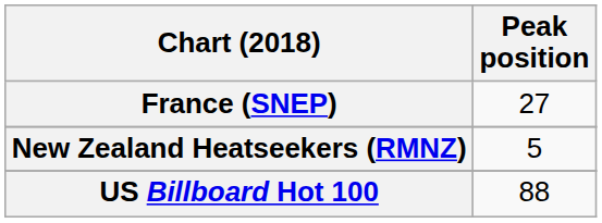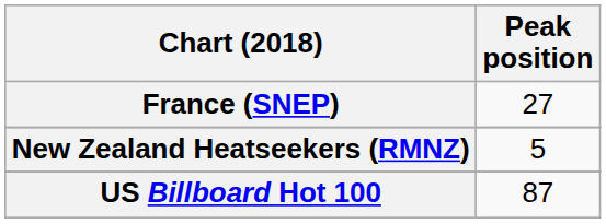 <table class="wikitable sortable plainrowheaders" style="text-align:center">
 <tr>
 <th scope="col">Chart (2018)</th>
 <th scope="col">Peak<br>position</th>
 </tr>
 <tr>
 <th scope="row">France (<a href='#'>SNEP</a>)</th>
 <td>27</td>
 </tr>
 <tr>
 </tr>
 <tr>
 <th scope="row">New Zealand Heatseekers (<a href='#'>RMNZ</a>)</th>
 <td>5</td>
 </tr>
 <tr>
 </tr>
 <tr>
 </tr>
 <tr>
 </tr>
 <tr>
 <th scope="row">US <a href='#'><em>Billboard</em> Hot 100</a></th>
-<td>88</td>
+<td>87</td>
 </tr>
 </table>
